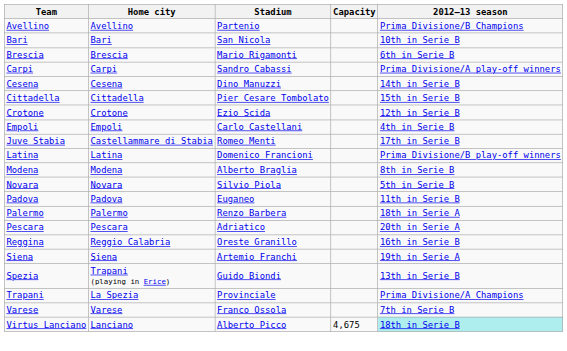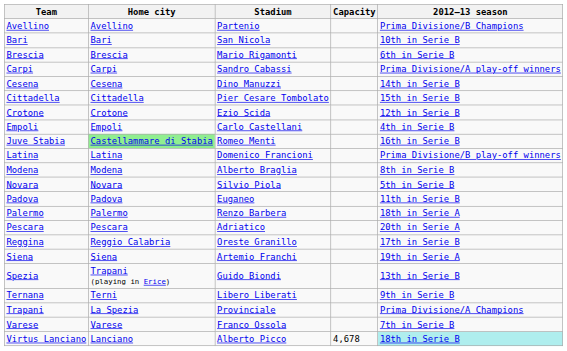 <table class="wikitable sortable">
 <tr>
 <th>Team</th>
 <th>Home city</th>
 <th>Stadium</th>
 <th>Capacity</th>
 <th>2012–13 season</th>
 </tr>
 <tr>
 <td><a href='#'>Avellino</a></td>
 <td><a href='#'>Avellino</a></td>
 <td><a href='#'>Partenio</a></td>
 <td></td>
 <td><a href='#'>Prima Divisione/B Champions</a></td>
 </tr>
 <tr>
 <td><a href='#'>Bari</a></td>
 <td><a href='#'>Bari</a></td>
 <td><a href='#'>San Nicola</a></td>
 <td></td>
 <td><a href='#'>10th in Serie B</a></td>
 </tr>
 <tr>
 <td><a href='#'>Brescia</a></td>
 <td><a href='#'>Brescia</a></td>
 <td><a href='#'>Mario Rigamonti</a></td>
 <td></td>
 <td><a href='#'>6th in Serie B</a></td>
 </tr>
 <tr>
 <td><a href='#'>Carpi</a></td>
 <td><a href='#'>Carpi</a></td>
 <td><a href='#'>Sandro Cabassi</a></td>
 <td></td>
 <td><a href='#'>Prima Divisione/A play-off winners</a></td>
 </tr>
 <tr>
 <td><a href='#'>Cesena</a></td>
 <td><a href='#'>Cesena</a></td>
 <td><a href='#'>Dino Manuzzi</a></td>
 <td></td>
 <td><a href='#'>14th in Serie B</a></td>
 </tr>
 <tr>
 <td><a href='#'>Cittadella</a></td>
 <td><a href='#'>Cittadella</a></td>
 <td><a href='#'>Pier Cesare Tombolato</a></td>
 <td></td>
 <td><a href='#'>15th in Serie B</a></td>
 </tr>
 <tr>
 <td><a href='#'>Crotone</a></td>
 <td><a href='#'>Crotone</a></td>
 <td><a href='#'>Ezio Scida</a></td>
 <td></td>
 <td><a href='#'>12th in Serie B</a></td>
 </tr>
 <tr>
 <td><a href='#'>Empoli</a></td>
 <td><a href='#'>Empoli</a></td>
 <td><a href='#'>Carlo Castellani</a></td>
 <td></td>
 <td><a href='#'>4th in Serie B</a></td>
 </tr>
 <tr>
 <td><a href='#'>Juve Stabia</a></td>
-<td><a href='#'>Castellammare di Stabia</a></td>
+<td style="background: lightgreen;"><a href='#'>Castellammare di Stabia</a></td>
 <td><a href='#'>Romeo Menti</a></td>
 <td></td>
-<td><a href='#'>17th in Serie B</a></td>
+<td><a href='#'>16th in Serie B</a></td>
 </tr>
 <tr>
 <td><a href='#'>Latina</a></td>
 <td><a href='#'>Latina</a></td>
 <td><a href='#'>Domenico Francioni</a></td>
 <td></td>
 <td><a href='#'>Prima Divisione/B play-off winners</a></td>
 </tr>
 <tr>
 <td><a href='#'>Modena</a></td>
 <td><a href='#'>Modena</a></td>
 <td><a href='#'>Alberto Braglia</a></td>
 <td></td>
 <td><a href='#'>8th in Serie B</a></td>
 </tr>
 <tr>
 <td><a href='#'>Novara</a></td>
 <td><a href='#'>Novara</a></td>
 <td><a href='#'>Silvio Piola</a></td>
 <td></td>
 <td><a href='#'>5th in Serie B</a></td>
 </tr>
 <tr>
 <td><a href='#'>Padova</a></td>
 <td><a href='#'>Padova</a></td>
 <td><a href='#'>Euganeo</a></td>
 <td></td>
 <td><a href='#'>11th in Serie B</a></td>
 </tr>
 <tr>
 <td><a href='#'>Palermo</a></td>
 <td><a href='#'>Palermo</a></td>
 <td><a href='#'>Renzo Barbera</a></td>
 <td></td>
 <td><a href='#'>18th in Serie A</a></td>
 </tr>
 <tr>
 <td><a href='#'>Pescara</a></td>
 <td><a href='#'>Pescara</a></td>
 <td><a href='#'>Adriatico</a></td>
 <td></td>
 <td><a href='#'>20th in Serie A</a></td>
 </tr>
 <tr>
 <td><a href='#'>Reggina</a></td>
 <td><a href='#'>Reggio Calabria</a></td>
 <td><a href='#'>Oreste Granillo</a></td>
 <td></td>
-<td><a href='#'>16th in Serie B</a></td>
+<td><a href='#'>17th in Serie B</a></td>
 </tr>
 <tr>
 <td><a href='#'>Siena</a></td>
 <td><a href='#'>Siena</a></td>
 <td><a href='#'>Artemio Franchi</a></td>
 <td></td>
 <td><a href='#'>19th in Serie A</a></td>
 </tr>
 <tr>
 <td><a href='#'>Spezia</a></td>
 <td><a href='#'>Trapani</a><br><small>(playing in <a href='#'>Erice</a>)</small></td>
 <td><a href='#'>Guido Biondi</a></td>
 <td></td>
 <td><a href='#'>13th in Serie B</a></td>
+</tr>
+<tr>
+<td><a href='#'>Ternana</a></td>
+<td><a href='#'>Terni</a></td>
+<td><a href='#'>Libero Liberati</a></td>
+<td></td>
+<td><a href='#'>9th in Serie B</a></td>
 </tr>
 <tr>
 <td><a href='#'>Trapani</a></td>
 <td><a href='#'>La Spezia</a></td>
 <td><a href='#'>Provinciale</a></td>
 <td></td>
 <td><a href='#'>Prima Divisione/A Champions</a></td>
 </tr>
 <tr>
 <td><a href='#'>Varese</a></td>
 <td><a href='#'>Varese</a></td>
 <td><a href='#'>Franco Ossola</a></td>
 <td></td>
 <td><a href='#'>7th in Serie B</a></td>
 </tr>
 <tr>
 <td><a href='#'>Virtus Lanciano</a></td>
 <td><a href='#'>Lanciano</a></td>
 <td><a href='#'>Alberto Picco</a></td>
-<td>4,675</td>
+<td>4,678</td>
 <td style="background: paleturquoise;"><a href='#'>18th in Serie B</a></td>
 </tr>
 </table>
